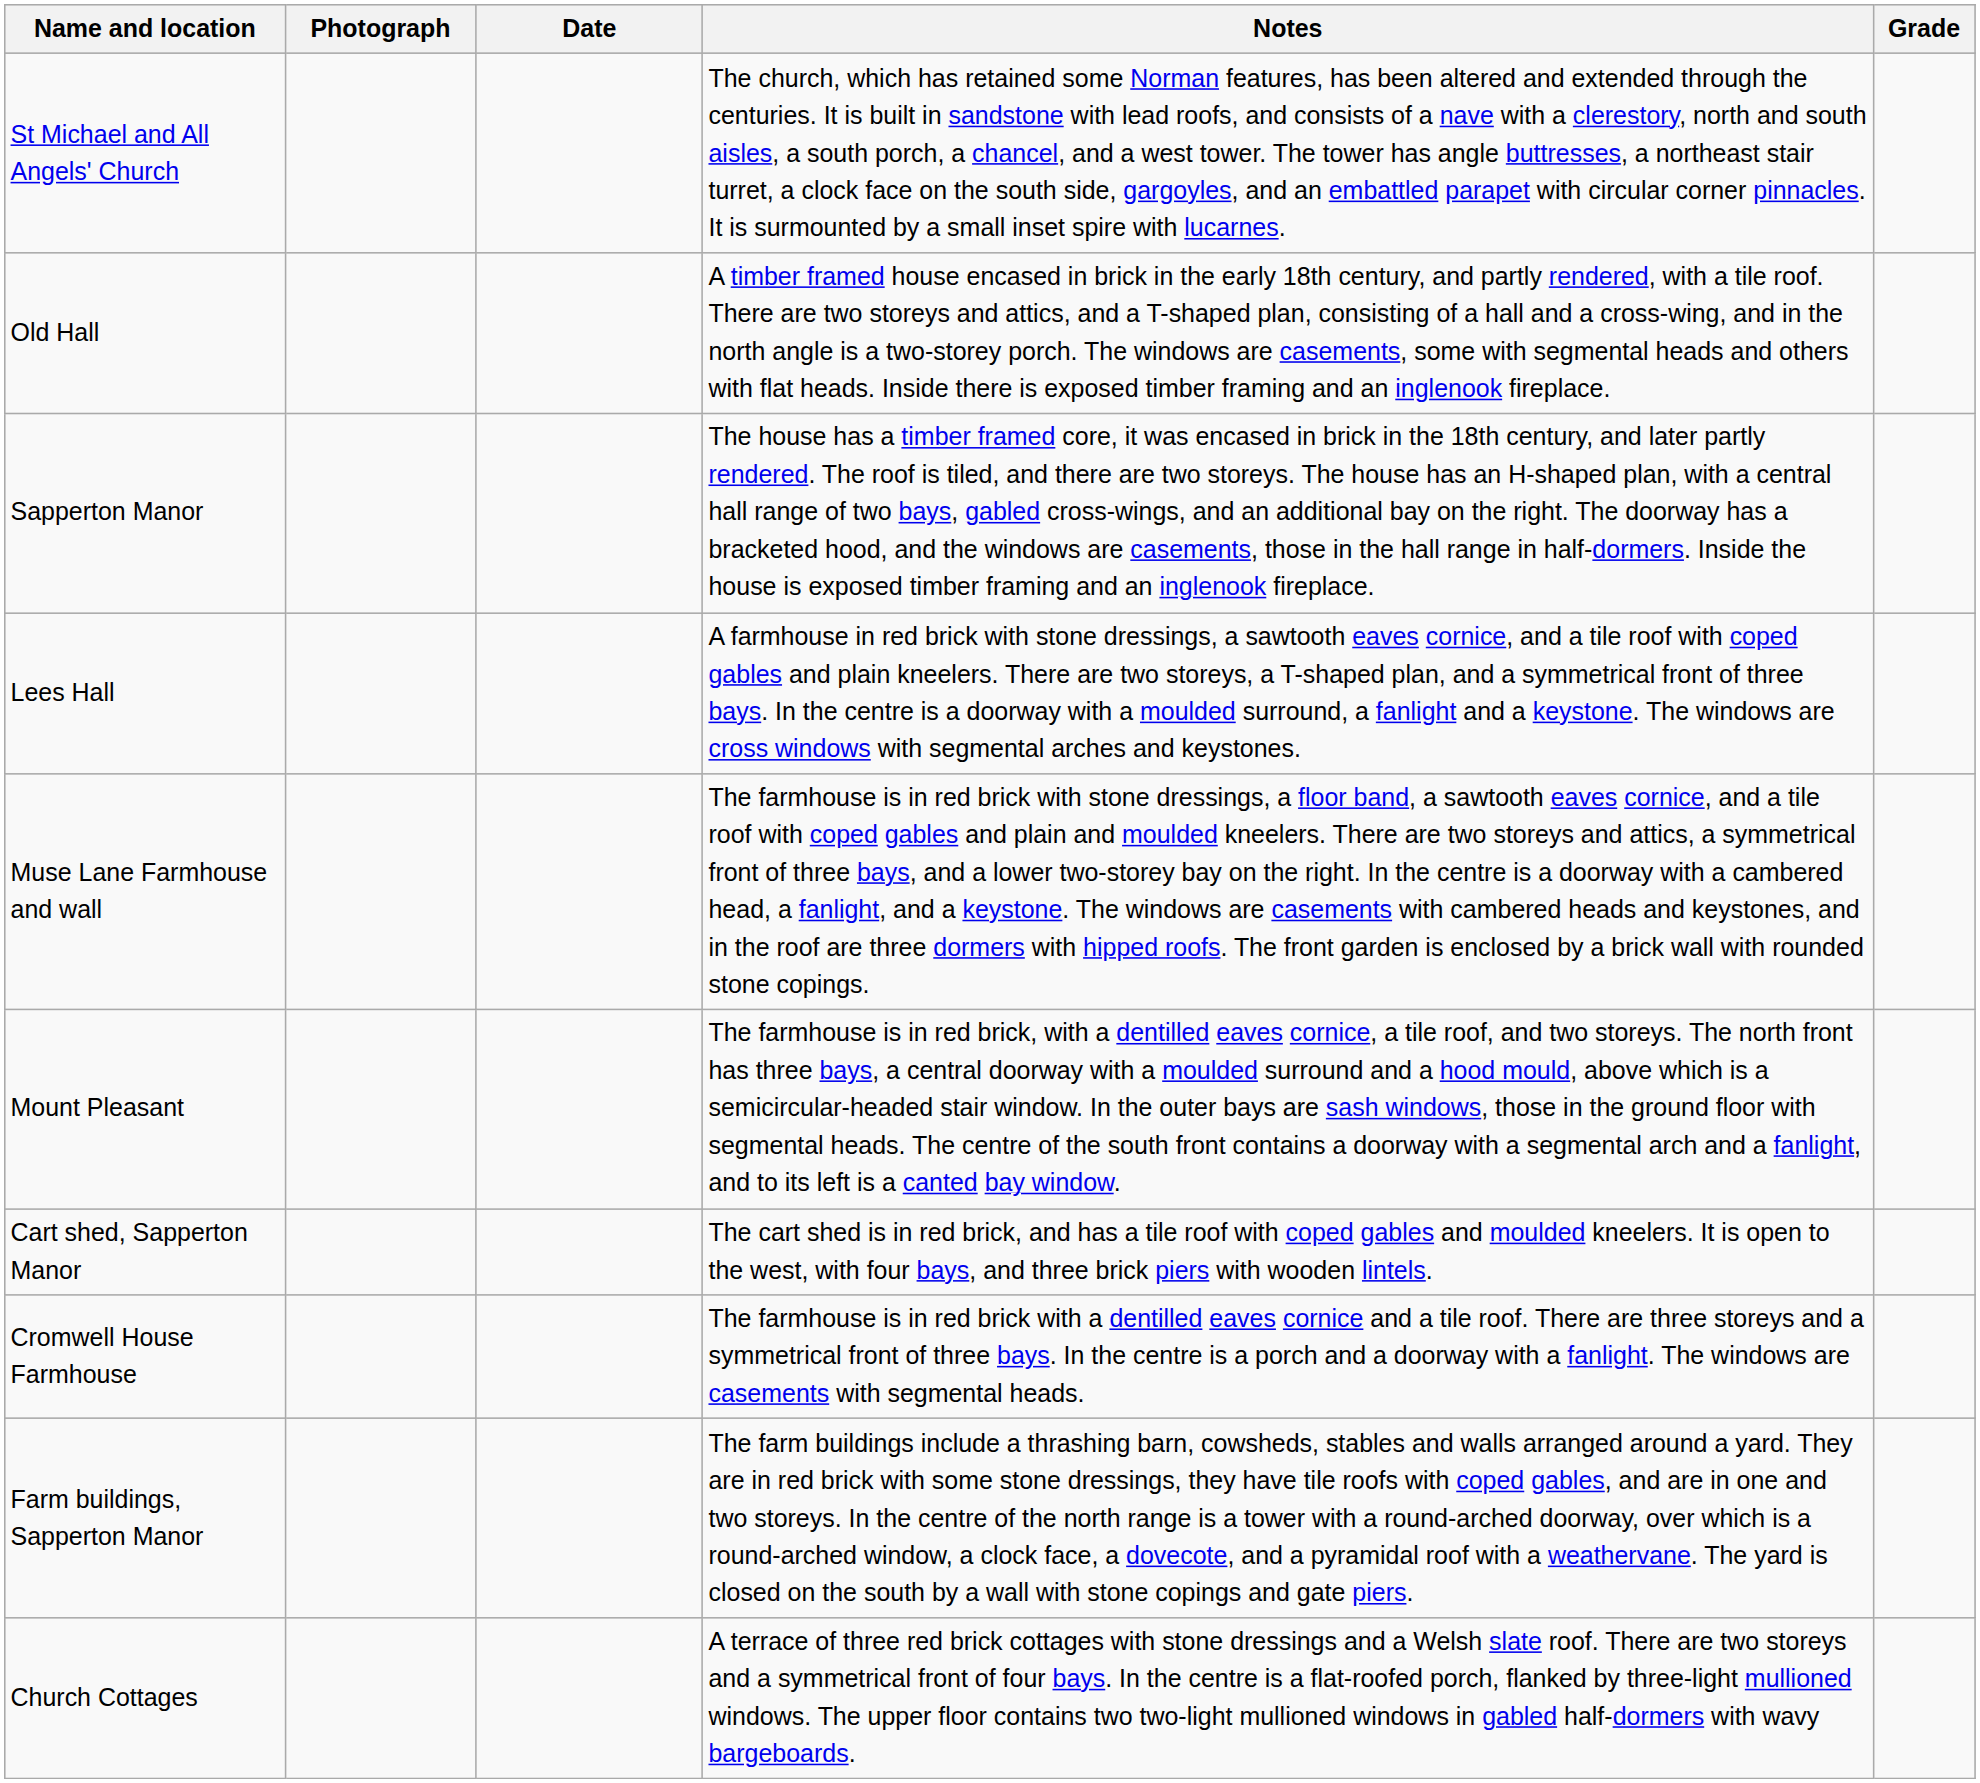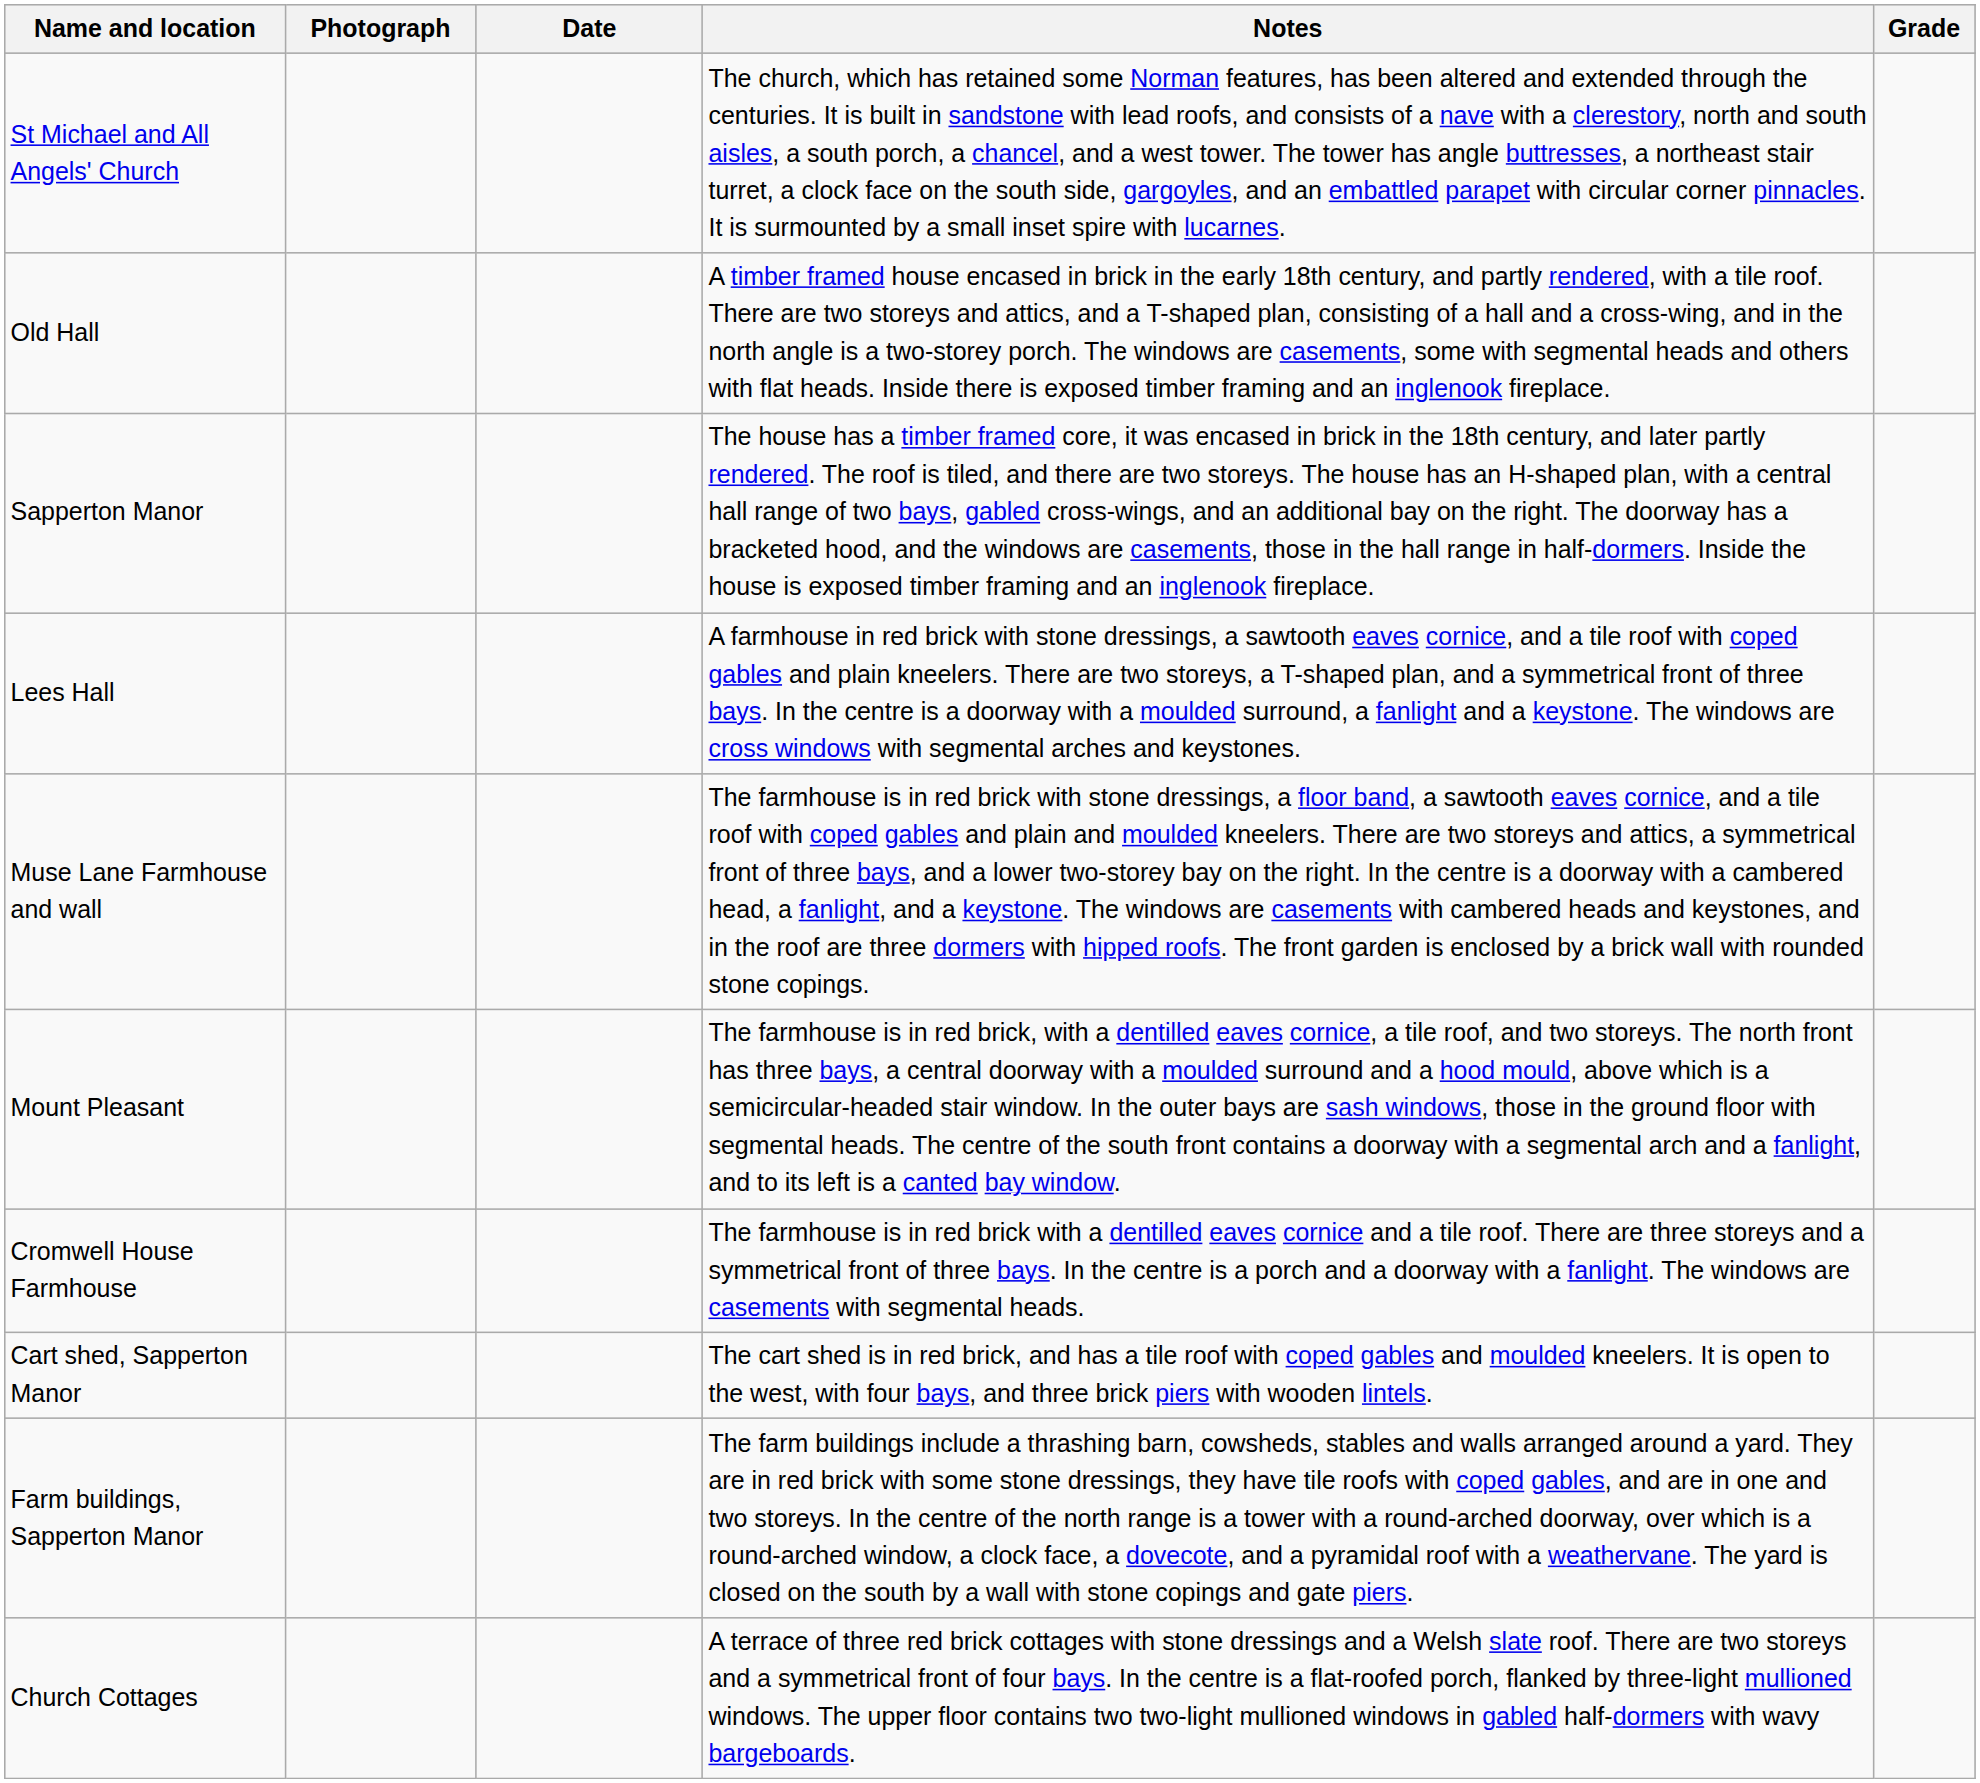 <table class="wikitable sortable plainrowheaders" style="width:100%; border:0; text-align:left; line-height:150%;">
 <tr>
 <th scope="col"  style="width:150px">Name and location</th>
 <th scope="col"  style="width:100px" class="unsortable">Photograph</th>
 <th scope="col"  style="width:120px">Date</th>
 <th scope="col"  style="width:650px" class="unsortable">Notes</th>
 <th scope="col"  style="width:50px">Grade</th>
 </tr>
 <tr>
 <td><a href='#'>St Michael and All Angels' Church</a><br><small></small></td>
 <td></td>
 <td align="center"></td>
 <td>The church, which has retained some <a href='#'>Norman</a> features, has been altered and extended through the centuries.  It is built in <a href='#'>sandstone</a> with lead roofs, and consists of a <a href='#'>nave</a> with a <a href='#'>clerestory</a>, north and south <a href='#'>aisles</a>, a south porch, a <a href='#'>chancel</a>, and a west tower.  The tower has angle <a href='#'>buttresses</a>, a northeast stair turret, a clock face on the south side, <a href='#'>gargoyles</a>, and an <a href='#'>embattled</a> <a href='#'>parapet</a> with circular corner <a href='#'>pinnacles</a>.  It is surmounted by a small inset spire with <a href='#'>lucarnes</a>.</td>
 <td align="center" ></td>
 </tr>
 <tr>
 <td>Old Hall<br><small></small></td>
 <td></td>
 <td align="center"></td>
 <td>A <a href='#'>timber framed</a> house encased in brick in the early 18th century, and partly <a href='#'>rendered</a>, with a tile roof.  There are two storeys and attics, and a T-shaped plan, consisting of a hall and a cross-wing, and in the north angle is a two-storey porch.  The windows are <a href='#'>casements</a>, some with segmental heads and others with flat heads.  Inside there is exposed timber framing and an <a href='#'>inglenook</a> fireplace.</td>
 <td align="center" ></td>
 </tr>
 <tr>
 <td>Sapperton Manor<br><small></small></td>
 <td></td>
 <td align="center"></td>
 <td>The house has a <a href='#'>timber framed</a> core, it was encased in brick in the 18th century, and later partly <a href='#'>rendered</a>.  The roof is tiled, and there are two storeys.  The house has an H-shaped plan, with a central hall range of two <a href='#'>bays</a>, <a href='#'>gabled</a> cross-wings, and an additional bay on the right.  The doorway has a bracketed hood, and the windows are <a href='#'>casements</a>, those in the hall range in half-<a href='#'>dormers</a>.  Inside the house is exposed timber framing and an <a href='#'>inglenook</a> fireplace.</td>
 <td align="center" ></td>
 </tr>
 <tr>
 <td>Lees Hall<br><small></small></td>
 <td></td>
 <td align="center"></td>
 <td>A farmhouse in red brick with stone dressings, a sawtooth <a href='#'>eaves</a> <a href='#'>cornice</a>, and a tile roof with <a href='#'>coped</a> <a href='#'>gables</a> and plain kneelers.  There are two storeys, a T-shaped plan, and a symmetrical front of three <a href='#'>bays</a>.  In the centre is a doorway with a <a href='#'>moulded</a> surround, a <a href='#'>fanlight</a> and a <a href='#'>keystone</a>.  The windows are <a href='#'>cross windows</a> with segmental arches and keystones.</td>
 <td align="center" ></td>
 </tr>
 <tr>
 <td>Muse Lane Farmhouse and wall<br><small></small></td>
 <td></td>
 <td align="center"></td>
 <td>The farmhouse is in red brick with stone dressings, a <a href='#'>floor band</a>, a sawtooth <a href='#'>eaves</a> <a href='#'>cornice</a>, and a tile roof with <a href='#'>coped</a> <a href='#'>gables</a> and plain and <a href='#'>moulded</a> kneelers.  There are two storeys and attics, a symmetrical front of three <a href='#'>bays</a>, and a lower two-storey bay on the right.  In the centre is a doorway with a cambered head, a <a href='#'>fanlight</a>, and a <a href='#'>keystone</a>.  The windows are <a href='#'>casements</a> with cambered heads and keystones, and in the roof are three <a href='#'>dormers</a> with <a href='#'>hipped roofs</a>.  The front garden is enclosed by a brick wall with rounded stone copings.</td>
 <td align="center" ></td>
 </tr>
 <tr>
 <td>Mount Pleasant<br><small></small></td>
 <td></td>
 <td align="center"></td>
 <td>The farmhouse is in red brick, with a <a href='#'>dentilled</a> <a href='#'>eaves</a> <a href='#'>cornice</a>, a tile roof, and two storeys.  The north front has three <a href='#'>bays</a>, a central doorway with a <a href='#'>moulded</a> surround and a <a href='#'>hood mould</a>, above which is a semicircular-headed stair window.  In the outer bays are <a href='#'>sash windows</a>, those in the ground floor with segmental heads.  The centre of the south front contains a doorway with a segmental arch and a <a href='#'>fanlight</a>, and to its left is a <a href='#'>canted</a> <a href='#'>bay window</a>.</td>
 <td align="center" ></td>
 </tr>
 <tr>
+<td>Cromwell House Farmhouse<br><small></small></td>
+<td></td>
+<td align="center"></td>
+<td>The farmhouse is in red brick with a <a href='#'>dentilled</a> <a href='#'>eaves</a> <a href='#'>cornice</a> and a tile roof.  There are three storeys and a symmetrical front of three <a href='#'>bays</a>.  In the centre is a porch and a doorway with a <a href='#'>fanlight</a>.  The windows are <a href='#'>casements</a> with segmental heads.</td>
+<td align="center" ></td>
+</tr>
+<tr>
 <td>Cart shed, Sapperton Manor<br><small></small></td>
 <td></td>
 <td align="center"></td>
 <td>The cart shed is in red brick, and has a tile roof with <a href='#'>coped</a> <a href='#'>gables</a> and <a href='#'>moulded</a> kneelers.  It is open to the west, with four <a href='#'>bays</a>, and three brick <a href='#'>piers</a> with wooden <a href='#'>lintels</a>.</td>
-<td align="center" ></td>
-</tr>
-<tr>
-<td>Cromwell House Farmhouse<br><small></small></td>
-<td></td>
-<td align="center"></td>
-<td>The farmhouse is in red brick with a <a href='#'>dentilled</a> <a href='#'>eaves</a> <a href='#'>cornice</a> and a tile roof.  There are three storeys and a symmetrical front of three <a href='#'>bays</a>.  In the centre is a porch and a doorway with a <a href='#'>fanlight</a>.  The windows are <a href='#'>casements</a> with segmental heads.</td>
 <td align="center" ></td>
 </tr>
 <tr>
 <td>Farm buildings, Sapperton Manor<br><small></small></td>
 <td></td>
 <td align="center"></td>
 <td>The farm buildings include a thrashing barn, cowsheds, stables and walls arranged around a yard.  They are in red brick with some stone dressings, they have tile roofs with <a href='#'>coped</a> <a href='#'>gables</a>, and are in one and two storeys.  In the centre of the north range is a tower with a round-arched doorway, over which is a round-arched window, a clock face, a <a href='#'>dovecote</a>, and a pyramidal roof with a <a href='#'>weathervane</a>.  The yard is closed on the south by a wall with stone copings and gate <a href='#'>piers</a>.</td>
 <td align="center" ></td>
 </tr>
 <tr>
 <td>Church Cottages<br><small></small></td>
 <td></td>
 <td align="center"></td>
 <td>A terrace of three red brick cottages with stone dressings and a Welsh <a href='#'>slate</a> roof.  There are two storeys and a symmetrical front of four <a href='#'>bays</a>.  In the centre is a flat-roofed porch, flanked by three-light <a href='#'>mullioned</a> windows.  The upper floor contains two two-light mullioned windows in <a href='#'>gabled</a> half-<a href='#'>dormers</a> with wavy <a href='#'>bargeboards</a>.</td>
 <td align="center" ></td>
 </tr>
 <tr>
 </tr>
 </table>
